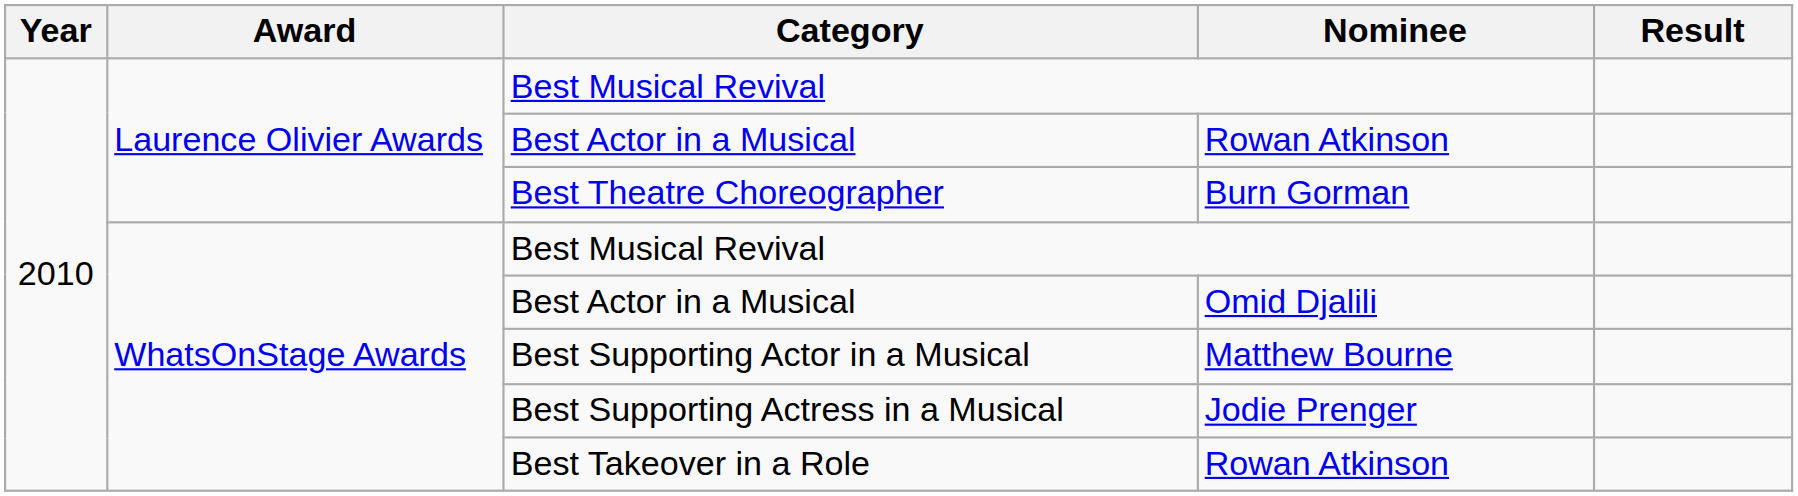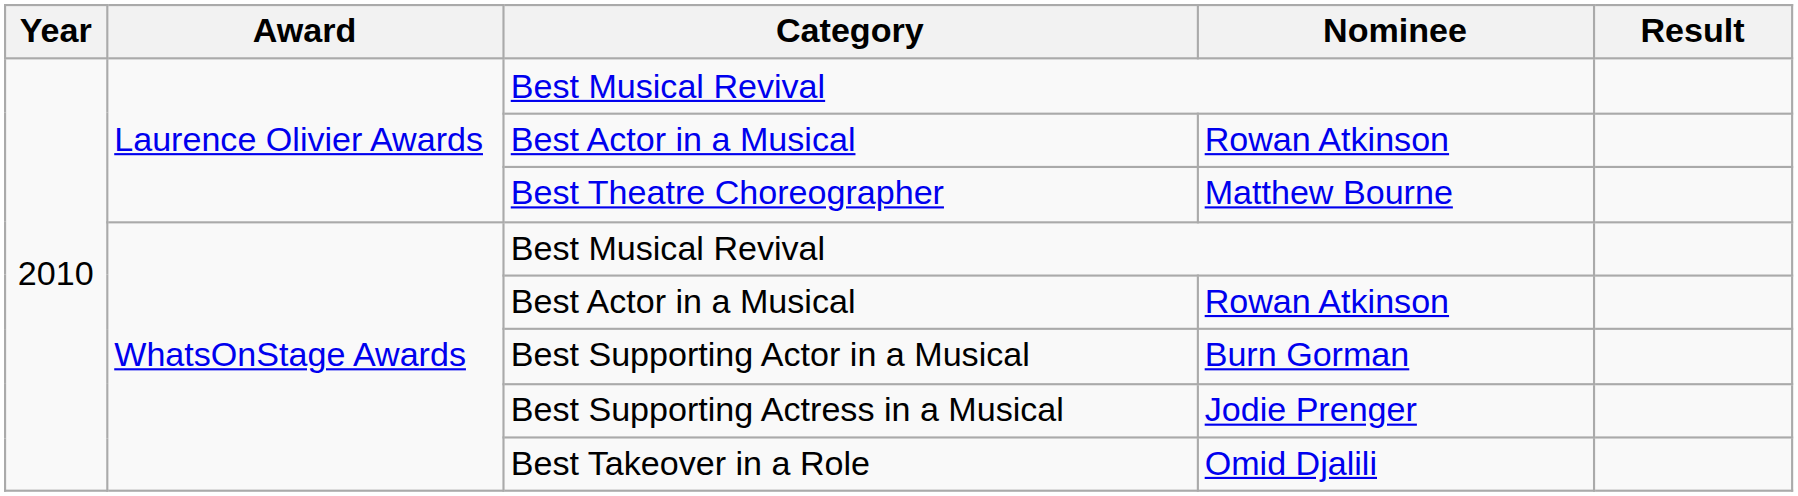 <table class="wikitable" style="width:95%;">
 <tr>
 <th style="width:5%;">Year</th>
 <th style="width:20%;">Award</th>
 <th style="width:35%;">Category</th>
 <th style="width:20%;">Nominee</th>
 <th style="width:10%;">Result</th>
 </tr>
 <tr>
 <td rowspan="8" style="text-align:center;">2010</td>
 <td rowspan="3"><a href='#'>Laurence Olivier Awards</a></td>
 <td colspan="2"><a href='#'>Best Musical Revival</a></td>
 <td></td>
 </tr>
 <tr>
 <td><a href='#'>Best Actor in a Musical</a></td>
 <td><a href='#'>Rowan Atkinson</a></td>
 <td></td>
 </tr>
 <tr>
 <td><a href='#'>Best Theatre Choreographer</a></td>
-<td><a href='#'>Burn Gorman</a></td>
+<td><a href='#'>Matthew Bourne</a></td>
 <td></td>
 </tr>
 <tr>
 <td rowspan="5"><a href='#'>WhatsOnStage Awards</a></td>
 <td colspan="2">Best Musical Revival</td>
 <td></td>
 </tr>
 <tr>
 <td>Best Actor in a Musical</td>
-<td><a href='#'>Omid Djalili</a></td>
+<td><a href='#'>Rowan Atkinson</a></td>
 <td></td>
 </tr>
 <tr>
 <td>Best Supporting Actor in a Musical</td>
-<td><a href='#'>Matthew Bourne</a></td>
+<td><a href='#'>Burn Gorman</a></td>
 <td></td>
 </tr>
 <tr>
 <td>Best Supporting Actress in a Musical</td>
 <td><a href='#'>Jodie Prenger</a></td>
 <td></td>
 </tr>
 <tr>
 <td>Best Takeover in a Role</td>
-<td><a href='#'>Rowan Atkinson</a></td>
+<td><a href='#'>Omid Djalili</a></td>
 <td></td>
 </tr>
 </table>
